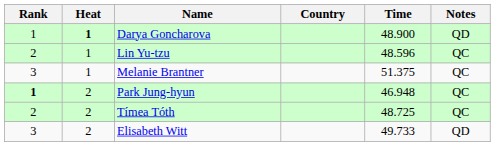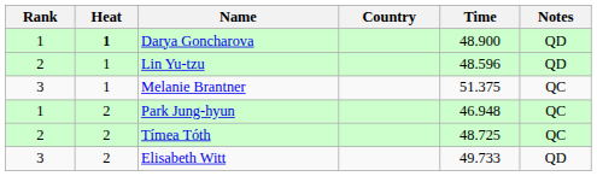 <table class="wikitable sortable" style="text-align:center" width=50%>
 <tr>
 <th>Rank</th>
 <th>Heat</th>
 <th>Name</th>
 <th>Country</th>
 <th>Time</th>
 <th>Notes</th>
 </tr>
 <tr bgcolor=ccffcc>
 <td>1</td>
 <td><strong>1</strong></td>
 <td align=left><a href='#'>Darya Goncharova</a></td>
 <td align=left></td>
 <td>48.900</td>
 <td>QD</td>
 </tr>
 <tr bgcolor=ccffcc>
 <td>2</td>
 <td>1</td>
 <td align=left><a href='#'>Lin Yu-tzu</a></td>
 <td align=left></td>
 <td>48.596</td>
-<td>QC</td>
+<td>QD</td>
 </tr>
 <tr>
 <td>3</td>
 <td>1</td>
 <td align=left><a href='#'>Melanie Brantner</a></td>
 <td align=left></td>
 <td>51.375</td>
 <td>QC</td>
 </tr>
 <tr bgcolor=ccffcc>
-<td><strong>1</strong></td>
+<td>1</td>
 <td>2</td>
 <td align=left><a href='#'>Park Jung-hyun</a></td>
 <td align=left></td>
 <td>46.948</td>
 <td>QC</td>
 </tr>
 <tr bgcolor=ccffcc>
 <td>2</td>
 <td>2</td>
 <td align=left><a href='#'>Tímea Tóth</a></td>
 <td align=left></td>
 <td>48.725</td>
 <td>QC</td>
 </tr>
 <tr>
 <td>3</td>
 <td>2</td>
 <td align=left><a href='#'>Elisabeth Witt</a></td>
 <td align=left></td>
 <td>49.733</td>
 <td>QD</td>
 </tr>
 </table>
